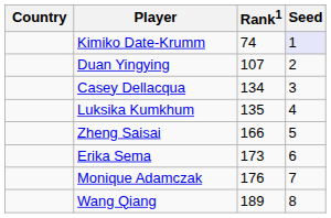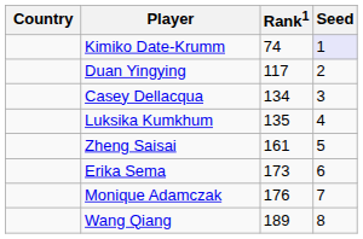 <table class="sortable wikitable">
 <tr>
 <th width="70">Country</th>
 <th width="175">Player</th>
 <th>Rank<sup>1</sup></th>
 <th>Seed</th>
 </tr>
 <tr>
 <td></td>
 <td><a href='#'>Kimiko Date-Krumm</a></td>
 <td>74</td>
 <td style="background: lavender;">1</td>
 </tr>
 <tr>
 <td></td>
 <td><a href='#'>Duan Yingying</a></td>
-<td>107</td>
+<td>117</td>
 <td>2</td>
 </tr>
 <tr>
 <td></td>
 <td><a href='#'>Casey Dellacqua</a></td>
 <td>134</td>
 <td>3</td>
 </tr>
 <tr>
 <td></td>
 <td><a href='#'>Luksika Kumkhum</a></td>
 <td>135</td>
 <td>4</td>
 </tr>
 <tr>
 <td></td>
 <td><a href='#'>Zheng Saisai</a></td>
-<td>166</td>
+<td>161</td>
 <td>5</td>
 </tr>
 <tr>
 <td></td>
 <td><a href='#'>Erika Sema</a></td>
 <td>173</td>
 <td>6</td>
 </tr>
 <tr>
 <td></td>
 <td><a href='#'>Monique Adamczak</a></td>
 <td>176</td>
 <td>7</td>
 </tr>
 <tr>
 <td></td>
 <td><a href='#'>Wang Qiang</a></td>
 <td>189</td>
 <td>8</td>
 </tr>
 </table>
